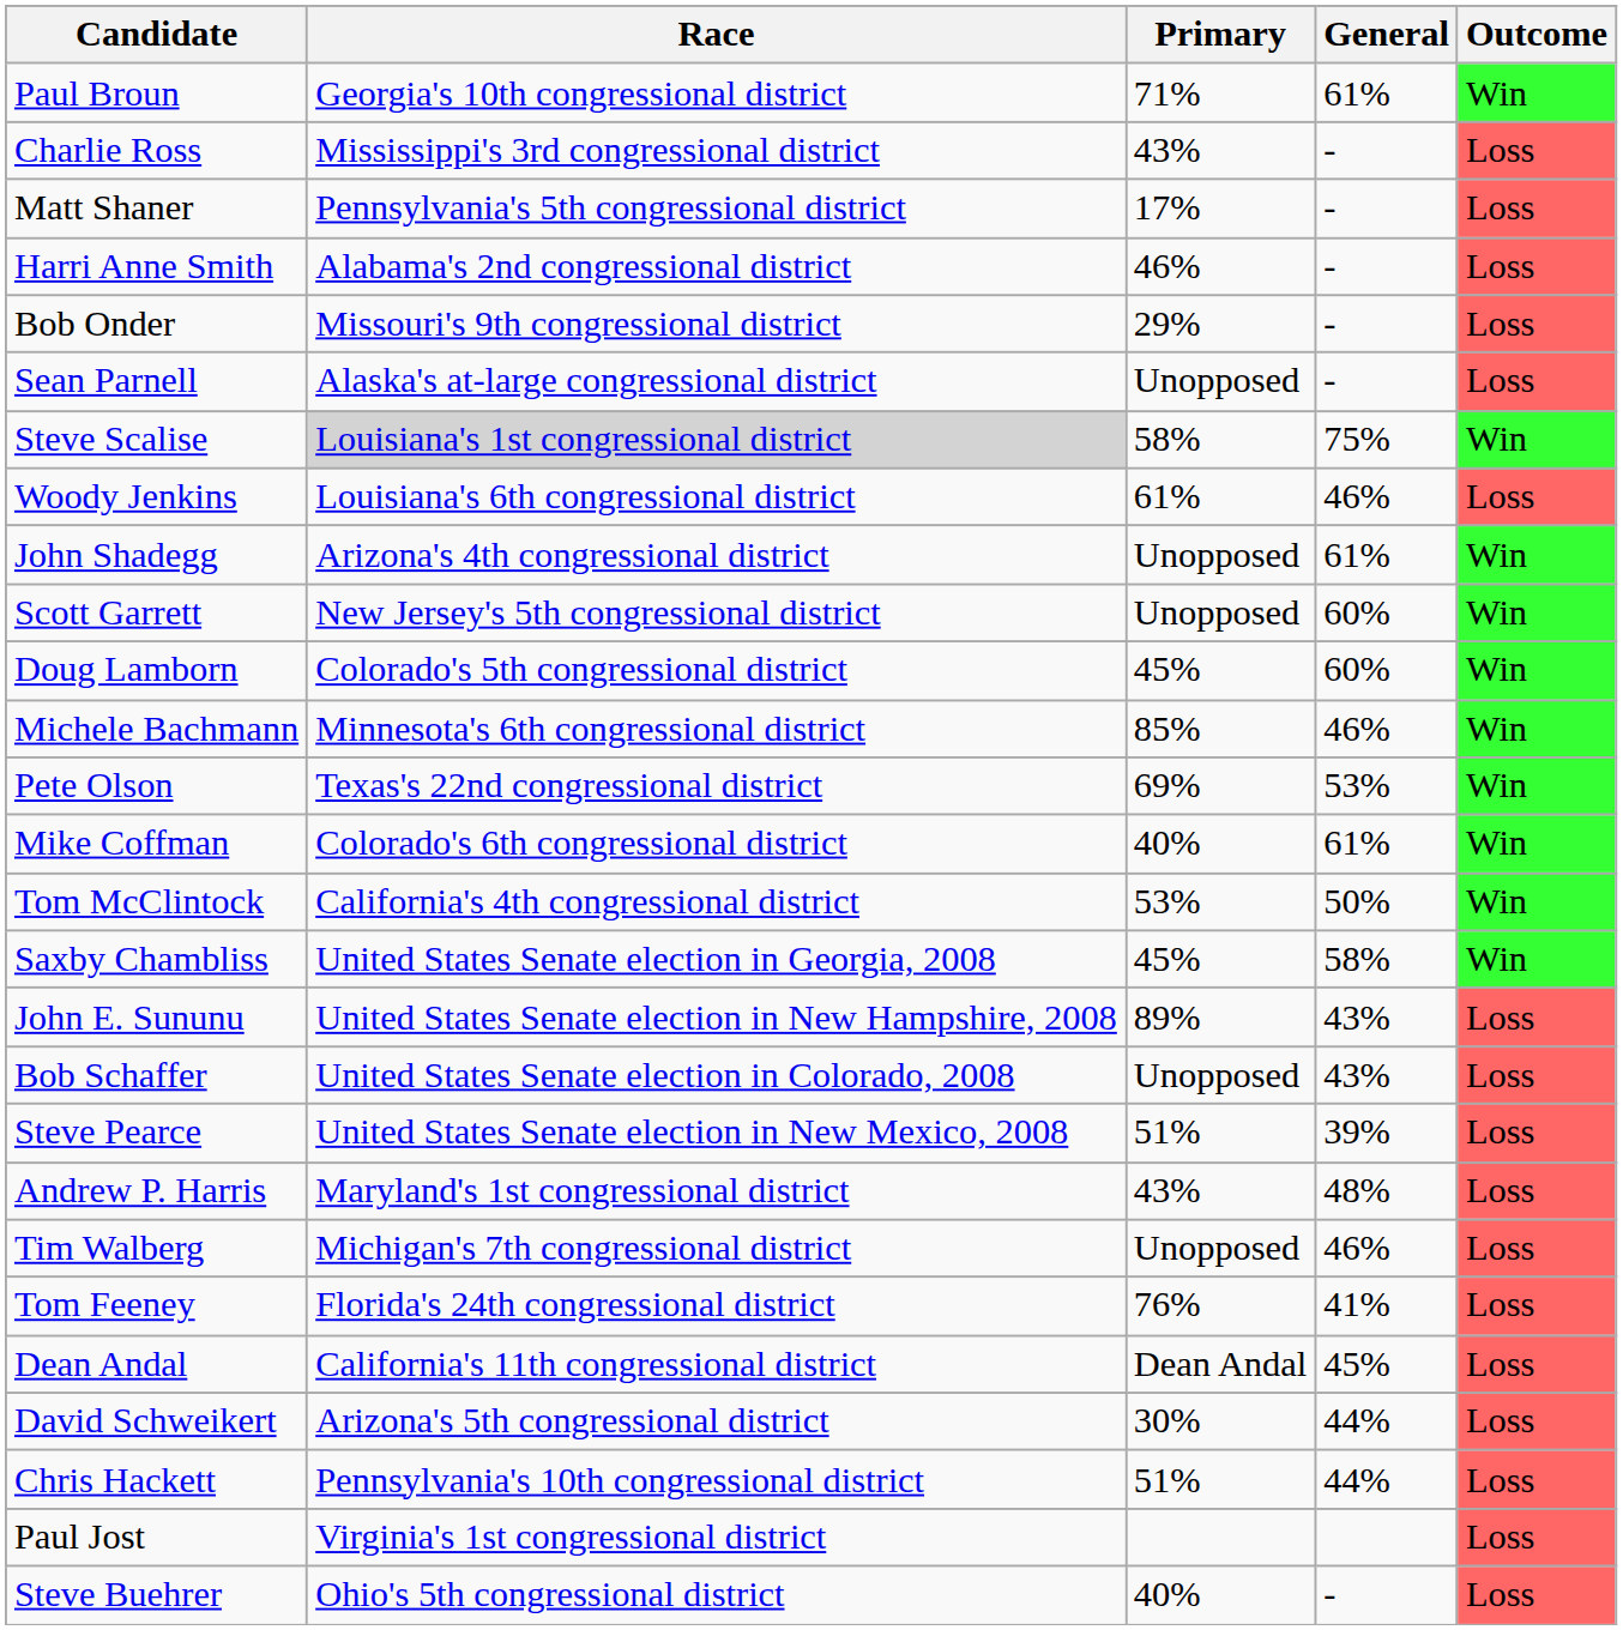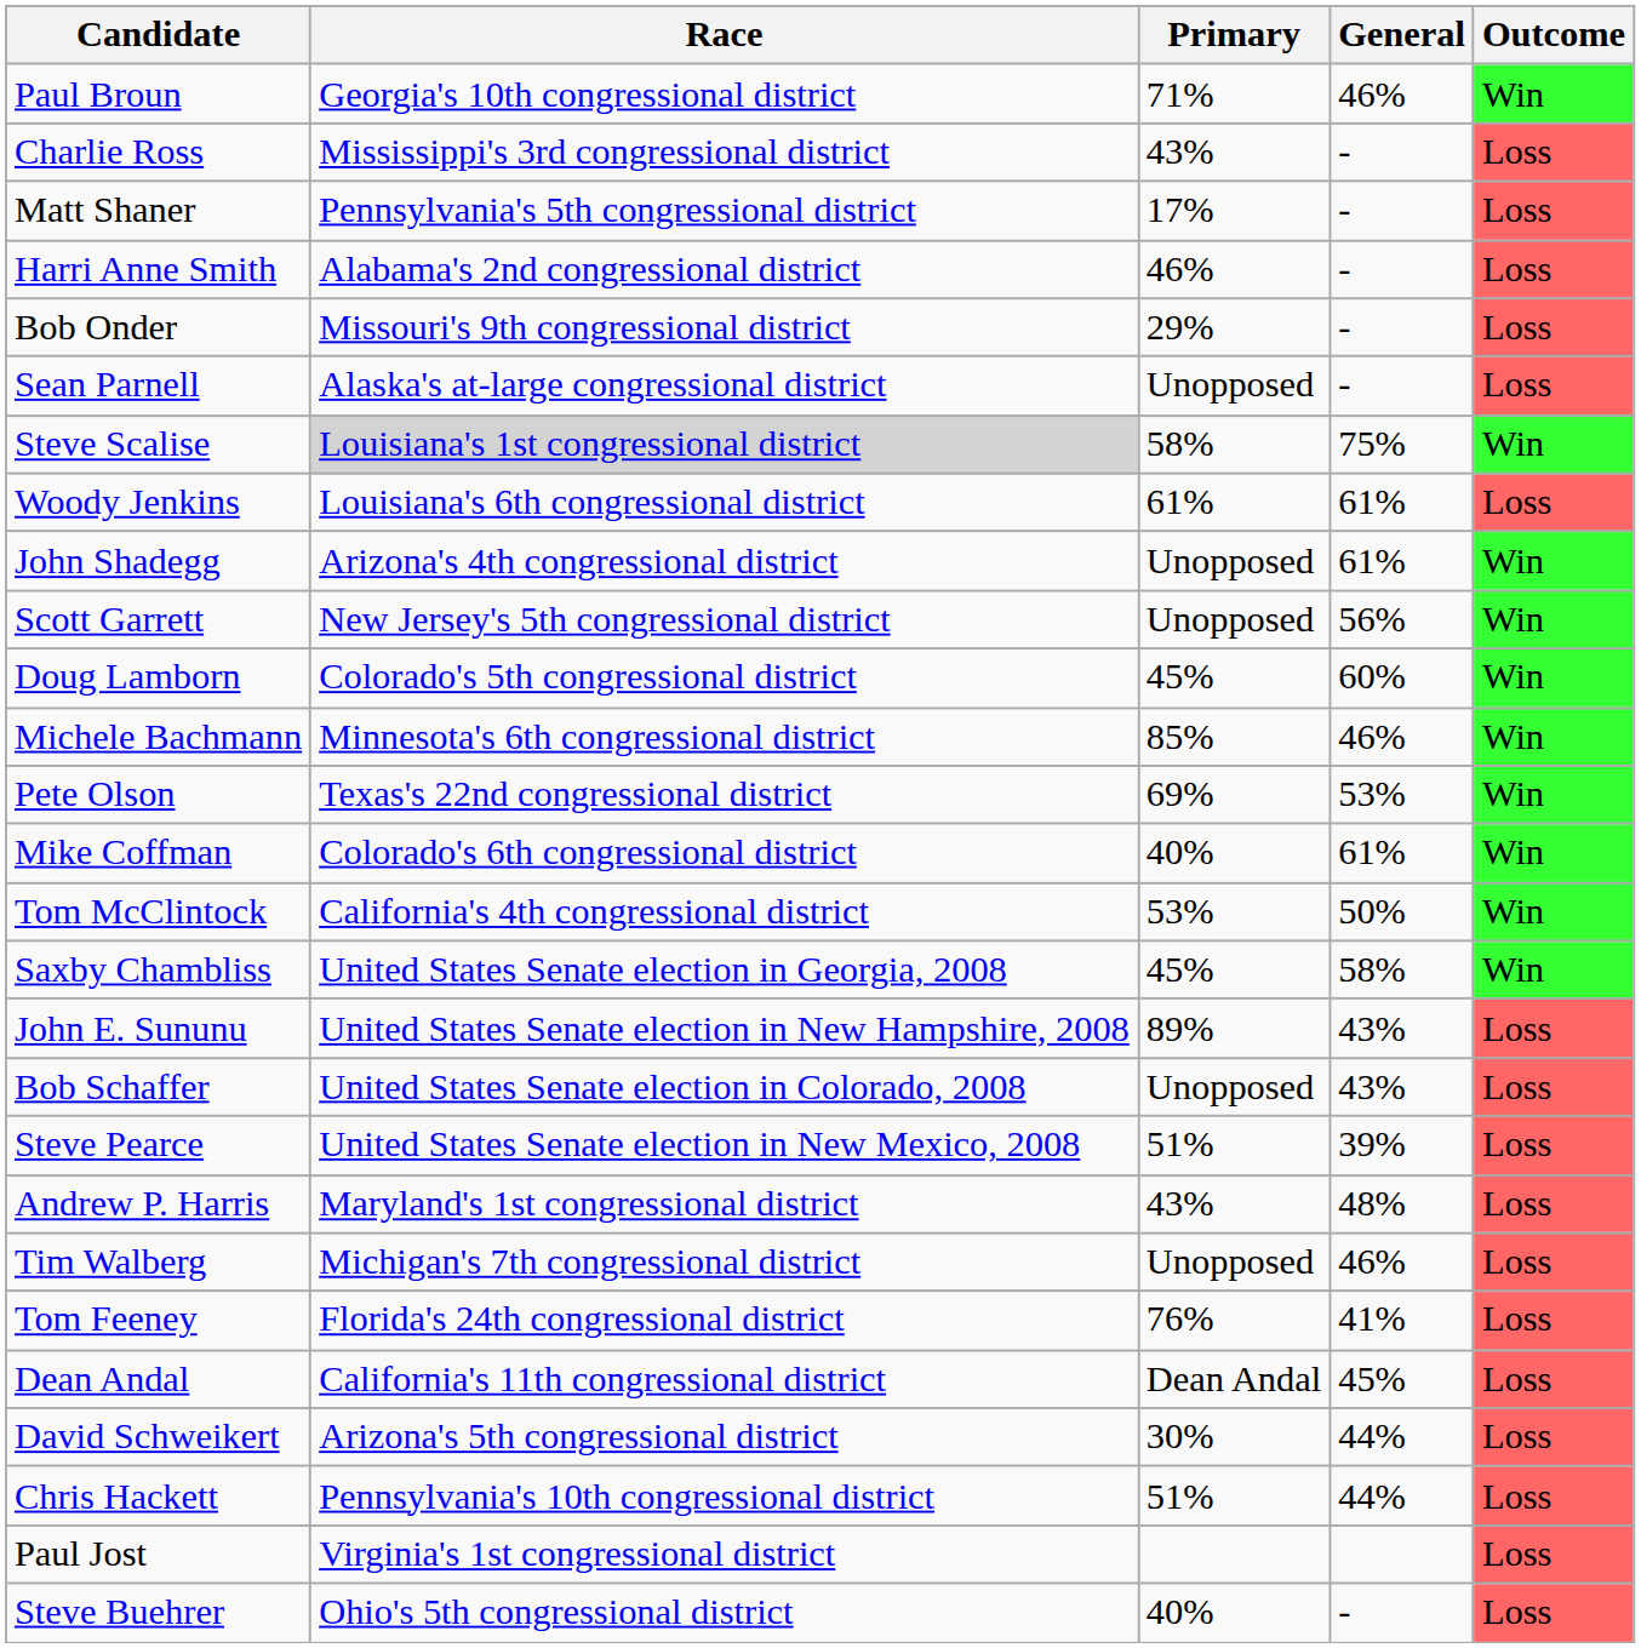 <table class="wikitable sortable">
 <tr>
 <th>Candidate</th>
 <th>Race</th>
 <th>Primary</th>
 <th>General</th>
 <th>Outcome</th>
 </tr>
 <tr>
 <td><a href='#'>Paul Broun</a></td>
 <td><a href='#'>Georgia's 10th congressional district</a></td>
 <td>71%</td>
-<td>61%</td>
+<td>46%</td>
 <td style="background:#3f3;">Win</td>
 </tr>
 <tr>
 <td><a href='#'>Charlie Ross</a></td>
 <td><a href='#'>Mississippi's 3rd congressional district</a></td>
 <td>43%</td>
 <td>-</td>
 <td style="background:#f66">Loss</td>
 </tr>
 <tr>
 <td>Matt Shaner</td>
 <td><a href='#'>Pennsylvania's 5th congressional district</a></td>
 <td>17%</td>
 <td>-</td>
 <td style="background:#f66">Loss</td>
 </tr>
 <tr>
 <td><a href='#'>Harri Anne Smith</a></td>
 <td><a href='#'>Alabama's 2nd congressional district</a></td>
 <td>46%</td>
 <td>-</td>
 <td style="background:#f66">Loss</td>
 </tr>
 <tr>
 <td>Bob Onder</td>
 <td><a href='#'>Missouri's 9th congressional district</a></td>
 <td>29%</td>
 <td>-</td>
 <td style="background:#f66">Loss</td>
 </tr>
 <tr>
 <td><a href='#'>Sean Parnell</a></td>
 <td><a href='#'>Alaska's at-large congressional district</a></td>
 <td>Unopposed</td>
 <td>-</td>
 <td style="background:#f66">Loss</td>
 </tr>
 <tr>
 <td><a href='#'>Steve Scalise</a></td>
 <td style="background: lightgrey;"><a href='#'>Louisiana's 1st congressional district</a></td>
 <td>58%</td>
 <td>75%</td>
 <td style="background:#3f3;">Win</td>
 </tr>
 <tr>
 <td><a href='#'>Woody Jenkins</a></td>
 <td><a href='#'>Louisiana's 6th congressional district</a></td>
 <td>61%</td>
-<td>46%</td>
+<td>61%</td>
 <td style="background:#f66">Loss</td>
 </tr>
 <tr>
 <td><a href='#'>John Shadegg</a></td>
 <td><a href='#'>Arizona's 4th congressional district</a></td>
 <td>Unopposed</td>
 <td>61%</td>
 <td style="background:#3f3;">Win</td>
 </tr>
 <tr>
 <td><a href='#'>Scott Garrett</a></td>
 <td><a href='#'>New Jersey's 5th congressional district</a></td>
 <td>Unopposed</td>
-<td>60%</td>
+<td>56%</td>
 <td style="background:#3f3;">Win</td>
 </tr>
 <tr>
 <td><a href='#'>Doug Lamborn</a></td>
 <td><a href='#'>Colorado's 5th congressional district</a></td>
 <td>45%</td>
 <td>60%</td>
 <td style="background:#3f3;">Win</td>
 </tr>
 <tr>
 <td><a href='#'>Michele Bachmann</a></td>
 <td><a href='#'>Minnesota's 6th congressional district</a></td>
 <td>85%</td>
 <td>46%</td>
 <td style="background:#3f3;">Win</td>
 </tr>
 <tr>
 <td><a href='#'>Pete Olson</a></td>
 <td><a href='#'>Texas's 22nd congressional district</a></td>
 <td>69%</td>
 <td>53%</td>
 <td style="background:#3f3;">Win</td>
 </tr>
 <tr>
 <td><a href='#'>Mike Coffman</a></td>
 <td><a href='#'>Colorado's 6th congressional district</a></td>
 <td>40%</td>
 <td>61%</td>
 <td style="background:#3f3;">Win</td>
 </tr>
 <tr>
 <td><a href='#'>Tom McClintock</a></td>
 <td><a href='#'>California's 4th congressional district</a></td>
 <td>53%</td>
 <td>50%</td>
 <td style="background:#3f3;">Win</td>
 </tr>
 <tr>
 <td><a href='#'>Saxby Chambliss</a></td>
 <td><a href='#'>United States Senate election in Georgia, 2008</a></td>
 <td>45%</td>
 <td>58%</td>
 <td style="background:#3f3;">Win</td>
 </tr>
 <tr>
 <td><a href='#'>John E. Sununu</a></td>
 <td><a href='#'>United States Senate election in New Hampshire, 2008</a></td>
 <td>89%</td>
 <td>43%</td>
 <td style="background:#f66">Loss</td>
 </tr>
 <tr>
 <td><a href='#'>Bob Schaffer</a></td>
 <td><a href='#'>United States Senate election in Colorado, 2008</a></td>
 <td>Unopposed</td>
 <td>43%</td>
 <td style="background:#f66">Loss</td>
 </tr>
 <tr>
 <td><a href='#'>Steve Pearce</a></td>
 <td><a href='#'>United States Senate election in New Mexico, 2008</a></td>
 <td>51%</td>
 <td>39%</td>
 <td style="background:#f66">Loss</td>
 </tr>
 <tr>
 <td><a href='#'>Andrew P. Harris</a></td>
 <td><a href='#'>Maryland's 1st congressional district</a></td>
 <td>43%</td>
 <td>48%</td>
 <td style="background:#f66">Loss</td>
 </tr>
 <tr>
 <td><a href='#'>Tim Walberg</a></td>
 <td><a href='#'>Michigan's 7th congressional district</a></td>
 <td>Unopposed</td>
 <td>46%</td>
 <td style="background:#f66">Loss</td>
 </tr>
 <tr>
 <td><a href='#'>Tom Feeney</a></td>
 <td><a href='#'>Florida's 24th congressional district</a></td>
 <td>76%</td>
 <td>41%</td>
 <td style="background:#f66">Loss</td>
 </tr>
 <tr>
 <td><a href='#'>Dean Andal</a></td>
 <td><a href='#'>California's 11th congressional district</a></td>
 <td>Dean Andal</td>
 <td>45%</td>
 <td style="background:#f66">Loss</td>
 </tr>
 <tr>
 <td><a href='#'>David Schweikert</a></td>
 <td><a href='#'>Arizona's 5th congressional district</a></td>
 <td>30%</td>
 <td>44%</td>
 <td style="background:#f66">Loss</td>
 </tr>
 <tr>
 <td><a href='#'>Chris Hackett</a></td>
 <td><a href='#'>Pennsylvania's 10th congressional district</a></td>
 <td>51%</td>
 <td>44%</td>
 <td style="background:#f66">Loss</td>
 </tr>
 <tr>
 <td>Paul Jost</td>
 <td><a href='#'>Virginia's 1st congressional district</a></td>
 <td></td>
 <td></td>
 <td style="background:#f66">Loss</td>
 </tr>
 <tr>
 <td><a href='#'>Steve Buehrer</a></td>
 <td><a href='#'>Ohio's 5th congressional district</a></td>
 <td>40%</td>
 <td>-</td>
 <td style="background:#f66">Loss</td>
 </tr>
 </table>
